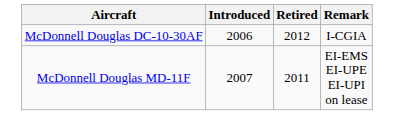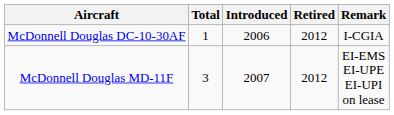 <table class="wikitable" style="margin:auto;text-align:center">
 <tr>
 <th>Aircraft</th>
+<th>Total</th>
 <th>Introduced</th>
 <th>Retired</th>
 <th>Remark</th>
 </tr>
 <tr>
 <td><a href='#'>McDonnell Douglas DC-10-30AF</a></td>
+<td>1</td>
 <td>2006</td>
 <td>2012</td>
 <td>I-CGIA </td>
 </tr>
 <tr>
 <td><a href='#'>McDonnell Douglas MD-11F</a></td>
+<td>3</td>
 <td>2007</td>
-<td>2011</td>
+<td>2012</td>
 <td>EI-EMS<br> EI-UPE<br> EI-UPI<br>on lease</td>
 </tr>
 </table>
